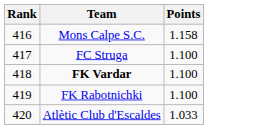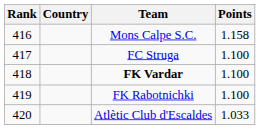 <table class="wikitable" style="text-align: center;">
 <tr>
 <th>Rank</th>
+<th>Country</th>
 <th>Team</th>
 <th>Points</th>
 </tr>
 <tr>
 <td>416</td>
+<td></td>
 <td><a href='#'>Mons Calpe S.C.</a></td>
 <td>1.158</td>
 </tr>
 <tr>
 <td>417</td>
+<td></td>
 <td><a href='#'>FC Struga</a></td>
 <td>1.100</td>
 </tr>
 <tr>
 <td>418</td>
+<td></td>
 <td><strong>FK Vardar</strong></td>
 <td>1.100</td>
 </tr>
 <tr>
 <td>419</td>
+<td></td>
 <td><a href='#'>FK Rabotnichki</a></td>
 <td>1.100</td>
 </tr>
 <tr>
 <td>420</td>
+<td></td>
 <td><a href='#'>Atlètic Club d'Escaldes</a></td>
 <td>1.033</td>
 </tr>
 </table>
